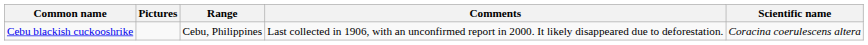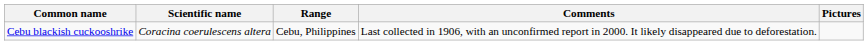 <table class="wikitable sortable">
 <tr>
 <th>Common name</th>
-<th class="unsortable">Pictures</th>
+<th>Scientific name</th>
 <th>Range</th>
 <th class="unsortable">Comments</th>
-<th>Scientific name</th>
+<th class="unsortable">Pictures</th>
 </tr>
 <tr>
 <td><a href='#'>Cebu blackish cuckooshrike</a></td>
-<td></td>
+<td><em>Coracina coerulescens altera</em></td>
 <td>Cebu, Philippines</td>
 <td>Last collected in 1906, with an unconfirmed report in 2000. It likely disappeared due to deforestation.</td>
-<td><em>Coracina coerulescens altera</em></td>
+<td></td>
 </tr>
 </table>
